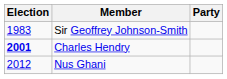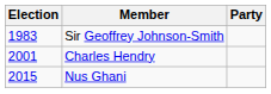 <table class="wikitable">
 <tr>
 <th>Election</th>
 <th>Member</th>
 <th colspan="2">Party</th>
 </tr>
 <tr>
 <td><a href='#'>1983</a></td>
 <td>Sir <a href='#'>Geoffrey Johnson-Smith</a></td>
 <td></td>
 </tr>
 <tr>
-<td><strong><a href='#'>2001</a></strong></td>
+<td><a href='#'>2001</a></td>
 <td><a href='#'>Charles Hendry</a></td>
 <td></td>
 </tr>
 <tr>
-<td><a href='#'>2012</a></td>
+<td><a href='#'>2015</a></td>
 <td><a href='#'>Nus Ghani</a></td>
 <td></td>
 </tr>
 </table>
